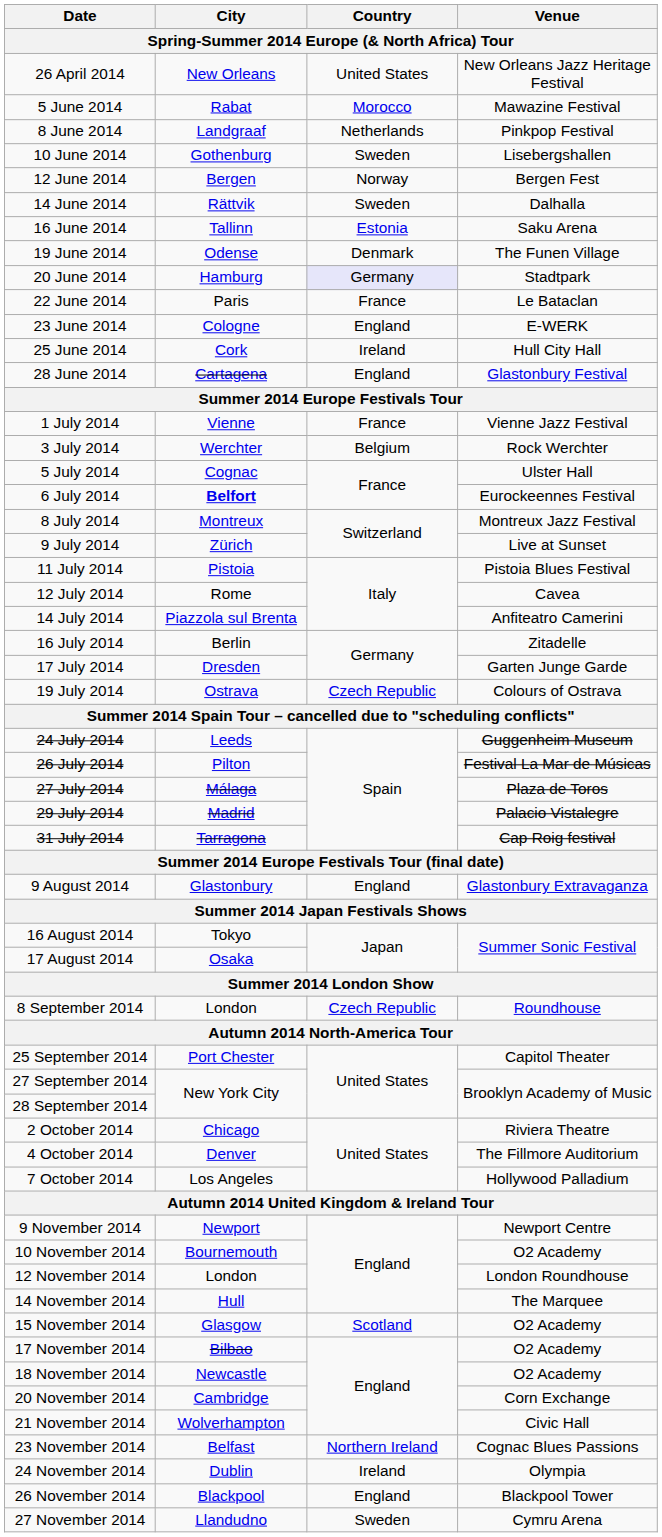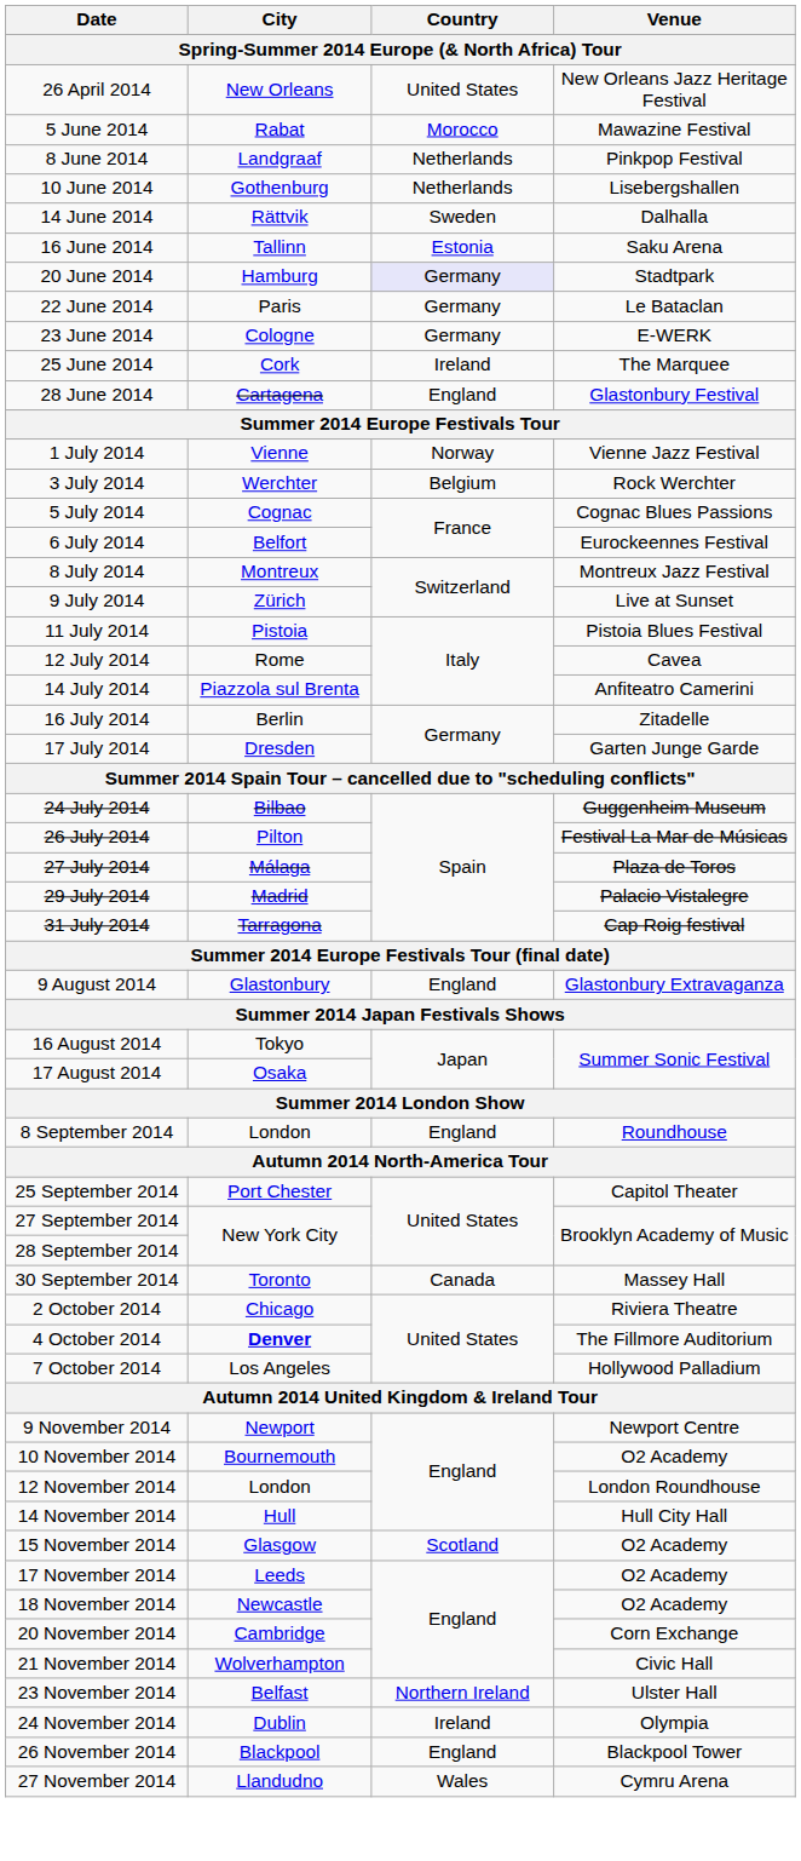 <table class="wikitable" style="text-align:center;">
 <tr>
 <th style="width:150px;">Date</th>
 <th style="width:150px;">City</th>
 <th style="width:150px;">Country</th>
 <th style="width:200px;">Venue</th>
 </tr>
 <tr>
 <th colspan="4">Spring-Summer 2014 Europe (& North Africa) Tour</th>
 </tr>
 <tr>
 <td>26 April 2014</td>
 <td><a href='#'>New Orleans</a></td>
 <td>United States</td>
 <td>New Orleans Jazz Heritage Festival</td>
 </tr>
 <tr>
 <td>5 June 2014</td>
 <td><a href='#'>Rabat</a></td>
 <td><a href='#'>Morocco</a></td>
 <td>Mawazine Festival</td>
 </tr>
 <tr>
 <td>8 June 2014</td>
 <td><a href='#'>Landgraaf</a></td>
 <td>Netherlands</td>
 <td>Pinkpop Festival</td>
 </tr>
 <tr>
 <td>10 June 2014</td>
 <td><a href='#'>Gothenburg</a></td>
-<td>Sweden</td>
+<td>Netherlands</td>
 <td>Lisebergshallen</td>
-</tr>
-<tr>
-<td>12 June 2014</td>
-<td><a href='#'>Bergen</a></td>
-<td>Norway</td>
-<td>Bergen Fest</td>
 </tr>
 <tr>
 <td>14 June 2014</td>
 <td><a href='#'>Rättvik</a></td>
 <td>Sweden</td>
 <td>Dalhalla</td>
 </tr>
 <tr>
 <td>16 June 2014</td>
 <td><a href='#'>Tallinn</a></td>
 <td><a href='#'>Estonia</a></td>
 <td>Saku Arena</td>
 </tr>
 <tr>
-<td>19 June 2014</td>
-<td><a href='#'>Odense</a></td>
-<td>Denmark</td>
-<td>The Funen Village</td>
-</tr>
-<tr>
 <td>20 June 2014</td>
 <td><a href='#'>Hamburg</a></td>
 <td style="background: lavender;">Germany</td>
 <td>Stadtpark</td>
 </tr>
 <tr>
 <td>22 June 2014</td>
 <td>Paris</td>
-<td>France</td>
+<td>Germany</td>
 <td>Le Bataclan</td>
 </tr>
 <tr>
 <td>23 June 2014</td>
 <td><a href='#'>Cologne</a></td>
-<td>England</td>
+<td>Germany</td>
 <td>E-WERK</td>
 </tr>
 <tr>
 <td>25 June 2014</td>
 <td><a href='#'>Cork</a></td>
 <td>Ireland</td>
-<td>Hull City Hall</td>
+<td>The Marquee</td>
 </tr>
 <tr>
 <td>28 June 2014</td>
 <td><s><a href='#'>Cartagena</a></s></td>
 <td>England</td>
 <td><a href='#'>Glastonbury Festival</a></td>
 </tr>
 <tr>
 <th colspan="4">Summer 2014 Europe Festivals Tour</th>
 </tr>
 <tr>
 <td>1 July 2014</td>
 <td><a href='#'>Vienne</a></td>
-<td>France</td>
+<td>Norway</td>
 <td>Vienne Jazz Festival</td>
 </tr>
 <tr>
 <td>3 July 2014</td>
 <td><a href='#'>Werchter</a></td>
 <td>Belgium</td>
 <td>Rock Werchter</td>
 </tr>
 <tr>
 <td>5 July 2014</td>
 <td><a href='#'>Cognac</a></td>
 <td rowspan="2">France</td>
-<td>Ulster Hall</td>
+<td>Cognac Blues Passions</td>
 </tr>
 <tr>
 <td>6 July 2014</td>
-<td><strong><a href='#'>Belfort</a></strong></td>
+<td><a href='#'>Belfort</a></td>
 <td>Eurockeennes Festival</td>
 </tr>
 <tr>
 <td>8 July 2014</td>
 <td><a href='#'>Montreux</a></td>
 <td rowspan="2">Switzerland</td>
 <td>Montreux Jazz Festival</td>
 </tr>
 <tr>
 <td>9 July 2014</td>
 <td><a href='#'>Zürich</a></td>
 <td>Live at Sunset</td>
 </tr>
 <tr>
 <td>11 July 2014</td>
 <td><a href='#'>Pistoia</a></td>
 <td rowspan="3">Italy</td>
 <td>Pistoia Blues Festival</td>
 </tr>
 <tr>
 <td>12 July 2014</td>
 <td>Rome</td>
 <td>Cavea</td>
 </tr>
 <tr>
 <td>14 July 2014</td>
 <td><a href='#'>Piazzola sul Brenta</a></td>
 <td>Anfiteatro Camerini</td>
 </tr>
 <tr>
 <td>16 July 2014</td>
 <td>Berlin</td>
 <td rowspan="2">Germany</td>
 <td>Zitadelle</td>
 </tr>
 <tr>
 <td>17 July 2014</td>
 <td><a href='#'>Dresden</a></td>
 <td>Garten Junge Garde</td>
 </tr>
 <tr>
-<td>19 July 2014</td>
-<td><a href='#'>Ostrava</a></td>
-<td><a href='#'>Czech Republic</a></td>
-<td>Colours of Ostrava</td>
-</tr>
-<tr>
 <th colspan="4">Summer 2014 Spain Tour – cancelled due to "scheduling conflicts"</th>
 </tr>
 <tr>
 <td><s>24 July 2014</s></td>
-<td><a href='#'>Leeds</a></td>
+<td><s><a href='#'>Bilbao</a></s></td>
 <td rowspan="5">Spain</td>
 <td><s>Guggenheim Museum</s></td>
 </tr>
 <tr>
 <td><s>26 July 2014</s></td>
 <td><a href='#'>Pilton</a></td>
 <td><s>Festival La Mar de Músicas</s></td>
 </tr>
 <tr>
 <td><s>27 July 2014</s></td>
 <td><s><a href='#'>Málaga</a></s></td>
 <td><s>Plaza de Toros</s></td>
 </tr>
 <tr>
 <td><s>29 July 2014</s></td>
 <td><s><a href='#'>Madrid</a></s></td>
 <td><s>Palacio Vistalegre</s></td>
 </tr>
 <tr>
 <td><s>31 July 2014</s></td>
 <td><s><a href='#'>Tarragona</a></s></td>
 <td><s>Cap Roig festival</s></td>
 </tr>
 <tr>
 <th colspan="4">Summer 2014 Europe Festivals Tour (final date)</th>
 </tr>
 <tr>
 <td>9 August 2014</td>
 <td><a href='#'>Glastonbury</a></td>
 <td>England</td>
 <td><a href='#'>Glastonbury Extravaganza</a></td>
 </tr>
 <tr>
 <th colspan="4">Summer 2014 Japan Festivals Shows</th>
 </tr>
 <tr>
 <td>16 August 2014</td>
 <td>Tokyo</td>
 <td rowspan="2">Japan</td>
 <td rowspan="2"><a href='#'>Summer Sonic Festival</a></td>
 </tr>
 <tr>
 <td>17 August 2014</td>
 <td><a href='#'>Osaka</a></td>
 </tr>
 <tr>
 <th colspan="4">Summer 2014 London Show</th>
 </tr>
 <tr>
 <td>8 September 2014</td>
 <td>London</td>
-<td><a href='#'>Czech Republic</a></td>
+<td>England</td>
 <td><a href='#'>Roundhouse</a></td>
 </tr>
 <tr>
 <th colspan="4">Autumn 2014 North-America Tour</th>
 </tr>
 <tr>
 <td>25 September 2014</td>
 <td><a href='#'>Port Chester</a></td>
 <td rowspan="3">United States</td>
 <td>Capitol Theater</td>
 </tr>
 <tr>
 <td>27 September 2014</td>
 <td rowspan="2">New York City</td>
 <td rowspan="2">Brooklyn Academy of Music</td>
 </tr>
 <tr>
 <td>28 September 2014</td>
 </tr>
 <tr>
+<td>30 September 2014</td>
+<td><a href='#'>Toronto</a></td>
+<td>Canada</td>
+<td>Massey Hall</td>
+</tr>
+<tr>
 <td>2 October 2014</td>
 <td><a href='#'>Chicago</a></td>
 <td rowspan="3">United States</td>
 <td>Riviera Theatre</td>
 </tr>
 <tr>
 <td>4 October 2014</td>
-<td><a href='#'>Denver</a></td>
+<td><strong><a href='#'>Denver</a></strong></td>
 <td>The Fillmore Auditorium</td>
 </tr>
 <tr>
 <td>7 October 2014</td>
 <td>Los Angeles</td>
 <td>Hollywood Palladium</td>
 </tr>
 <tr>
 <th colspan="4">Autumn 2014 United Kingdom & Ireland Tour</th>
 </tr>
 <tr>
 <td>9 November 2014</td>
 <td><a href='#'>Newport</a></td>
 <td rowspan="4">England</td>
 <td>Newport Centre</td>
 </tr>
 <tr>
 <td>10 November 2014</td>
 <td><a href='#'>Bournemouth</a></td>
 <td>O2 Academy</td>
 </tr>
 <tr>
 <td>12 November 2014</td>
 <td>London</td>
 <td>London Roundhouse</td>
 </tr>
 <tr>
 <td>14 November 2014</td>
 <td><a href='#'>Hull</a></td>
-<td>The Marquee</td>
+<td>Hull City Hall</td>
 </tr>
 <tr>
 <td>15 November 2014</td>
 <td><a href='#'>Glasgow</a></td>
 <td><a href='#'>Scotland</a></td>
 <td>O2 Academy</td>
 </tr>
 <tr>
 <td>17 November 2014</td>
-<td><s><a href='#'>Bilbao</a></s></td>
+<td><a href='#'>Leeds</a></td>
 <td rowspan="4">England</td>
 <td>O2 Academy</td>
 </tr>
 <tr>
 <td>18 November 2014</td>
 <td><a href='#'>Newcastle</a></td>
 <td>O2 Academy</td>
 </tr>
 <tr>
 <td>20 November 2014</td>
 <td><a href='#'>Cambridge</a></td>
 <td>Corn Exchange</td>
 </tr>
 <tr>
 <td>21 November 2014</td>
 <td><a href='#'>Wolverhampton</a></td>
 <td>Civic Hall</td>
 </tr>
 <tr>
 <td>23 November 2014</td>
 <td><a href='#'>Belfast</a></td>
 <td><a href='#'>Northern Ireland</a></td>
-<td>Cognac Blues Passions</td>
+<td>Ulster Hall</td>
 </tr>
 <tr>
 <td>24 November 2014</td>
 <td><a href='#'>Dublin</a></td>
 <td>Ireland</td>
 <td>Olympia</td>
 </tr>
 <tr>
 <td>26 November 2014</td>
 <td><a href='#'>Blackpool</a></td>
 <td>England</td>
 <td>Blackpool Tower</td>
 </tr>
 <tr>
 <td>27 November 2014</td>
 <td><a href='#'>Llandudno</a></td>
-<td>Sweden</td>
+<td>Wales</td>
 <td>Cymru Arena</td>
 </tr>
 </table>
